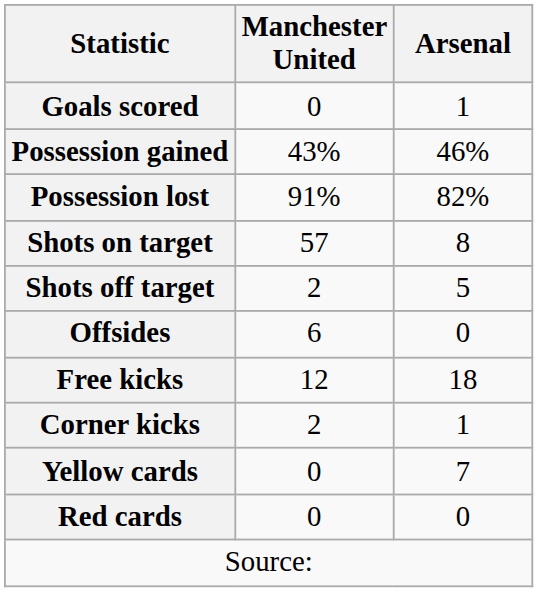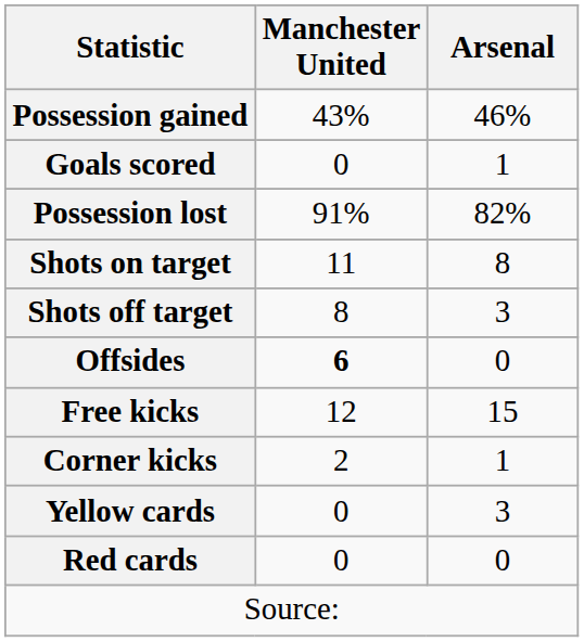 <table class="wikitable plainrowheaders" style="text-align:center">
 <tr>
 <th scope="col">Statistic</th>
 <th scope="col" style="width:70px">Manchester United</th>
 <th scope="col" style="width:70px;">Arsenal</th>
 </tr>
 <tr>
+<th scope=row>Possession gained</th>
+<td>43%</td>
+<td>46%</td>
+</tr>
+<tr>
 <th scope=row>Goals scored</th>
 <td>0</td>
 <td>1</td>
-</tr>
-<tr>
-<th scope=row>Possession gained</th>
-<td>43%</td>
-<td>46%</td>
 </tr>
 <tr>
 <th scope=row>Possession lost</th>
 <td>91%</td>
 <td>82%</td>
 </tr>
 <tr>
 <th scope=row>Shots on target</th>
-<td>57</td>
+<td>11</td>
 <td>8</td>
 </tr>
 <tr>
 <th scope=row>Shots off target</th>
-<td>2</td>
-<td>5</td>
+<td>8</td>
+<td>3</td>
 </tr>
 <tr>
 <th scope=row>Offsides</th>
-<td>6</td>
+<td><strong>6</strong></td>
 <td>0</td>
 </tr>
 <tr>
 <th scope=row>Free kicks</th>
 <td>12</td>
-<td>18</td>
+<td>15</td>
 </tr>
 <tr>
 <th scope=row>Corner kicks</th>
 <td>2</td>
 <td>1</td>
 </tr>
 <tr>
 <th scope=row>Yellow cards</th>
 <td>0</td>
-<td>7</td>
+<td>3</td>
 </tr>
 <tr>
 <th scope=row>Red cards</th>
 <td>0</td>
 <td>0</td>
 </tr>
 <tr>
 <td colspan="3">Source:</td>
 </tr>
 </table>
